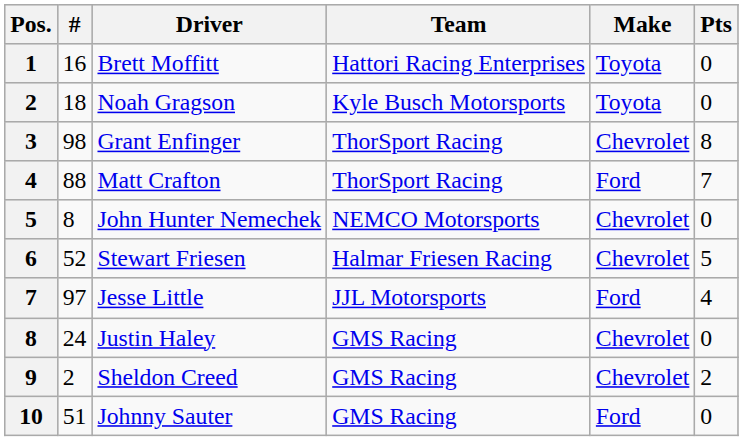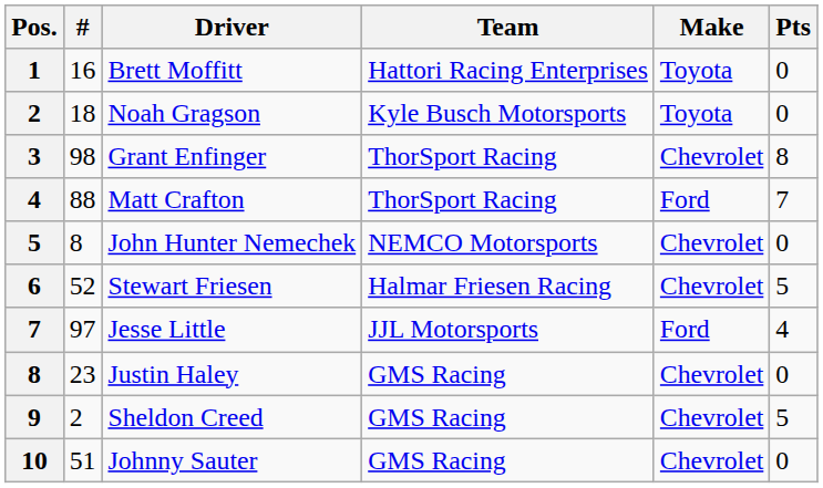 <table class="wikitable" style="font-size:95%">
 <tr>
 <th>Pos.</th>
 <th>#</th>
 <th>Driver</th>
 <th>Team</th>
 <th>Make</th>
 <th>Pts</th>
 </tr>
 <tr>
 <th>1</th>
 <td>16</td>
 <td><a href='#'>Brett Moffitt</a></td>
 <td><a href='#'>Hattori Racing Enterprises</a></td>
 <td><a href='#'>Toyota</a></td>
 <td>0</td>
 </tr>
 <tr>
 <th>2</th>
 <td>18</td>
 <td><a href='#'>Noah Gragson</a></td>
 <td><a href='#'>Kyle Busch Motorsports</a></td>
 <td><a href='#'>Toyota</a></td>
 <td>0</td>
 </tr>
 <tr>
 <th>3</th>
 <td>98</td>
 <td><a href='#'>Grant Enfinger</a></td>
 <td><a href='#'>ThorSport Racing</a></td>
 <td><a href='#'>Chevrolet</a></td>
 <td>8</td>
 </tr>
 <tr>
 <th>4</th>
 <td>88</td>
 <td><a href='#'>Matt Crafton</a></td>
 <td><a href='#'>ThorSport Racing</a></td>
 <td><a href='#'>Ford</a></td>
 <td>7</td>
 </tr>
 <tr>
 <th>5</th>
 <td>8</td>
 <td><a href='#'>John Hunter Nemechek</a></td>
 <td><a href='#'>NEMCO Motorsports</a></td>
 <td><a href='#'>Chevrolet</a></td>
 <td>0</td>
 </tr>
 <tr>
 <th>6</th>
 <td>52</td>
 <td><a href='#'>Stewart Friesen</a></td>
 <td><a href='#'>Halmar Friesen Racing</a></td>
 <td><a href='#'>Chevrolet</a></td>
 <td>5</td>
 </tr>
 <tr>
 <th>7</th>
 <td>97</td>
 <td><a href='#'>Jesse Little</a></td>
 <td><a href='#'>JJL Motorsports</a></td>
 <td><a href='#'>Ford</a></td>
 <td>4</td>
 </tr>
 <tr>
 <th>8</th>
-<td>24</td>
+<td>23</td>
 <td><a href='#'>Justin Haley</a></td>
 <td><a href='#'>GMS Racing</a></td>
 <td><a href='#'>Chevrolet</a></td>
 <td>0</td>
 </tr>
 <tr>
 <th>9</th>
 <td>2</td>
 <td><a href='#'>Sheldon Creed</a></td>
 <td><a href='#'>GMS Racing</a></td>
 <td><a href='#'>Chevrolet</a></td>
-<td>2</td>
+<td>5</td>
 </tr>
 <tr>
 <th>10</th>
 <td>51</td>
 <td><a href='#'>Johnny Sauter</a></td>
 <td><a href='#'>GMS Racing</a></td>
-<td><a href='#'>Ford</a></td>
+<td><a href='#'>Chevrolet</a></td>
 <td>0</td>
 </tr>
 </table>
